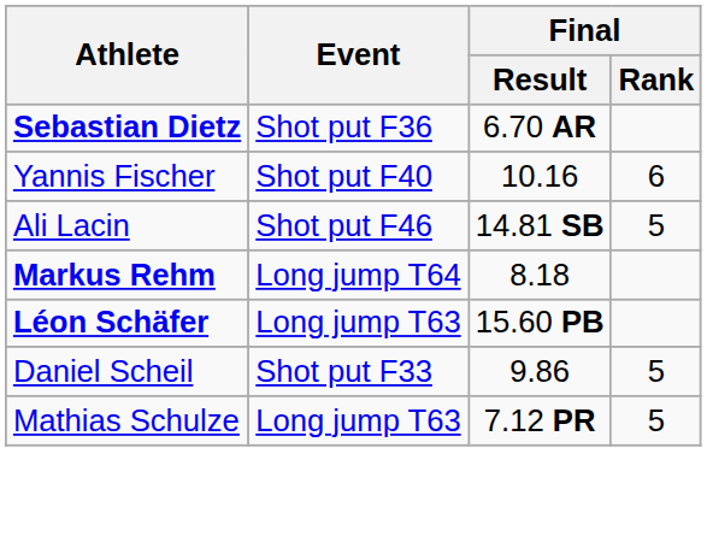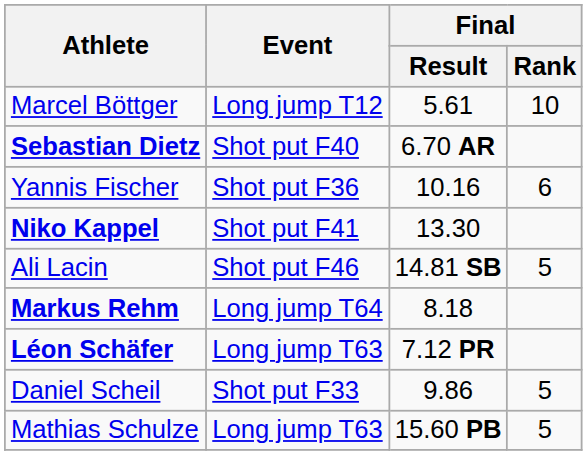 <table class=wikitable style="font-size:90%">
 <tr>
 <th rowspan="2">Athlete</th>
 <th rowspan="2">Event</th>
 <th colspan="2">Final</th>
 </tr>
 <tr>
 <th>Result</th>
 <th>Rank</th>
 </tr>
 <tr align=center>
+<td align=left><a href='#'>Marcel Böttger</a></td>
+<td align=left><a href='#'>Long jump T12</a></td>
+<td>5.61</td>
+<td>10</td>
+</tr>
+<tr align=center>
 <td align=left><strong><a href='#'>Sebastian Dietz</a></strong></td>
-<td align=left><a href='#'>Shot put F36</a></td>
+<td align=left><a href='#'>Shot put F40</a></td>
 <td>6.70 <strong>AR</strong></td>
 <td></td>
 </tr>
 <tr align=center>
 <td align=left><a href='#'>Yannis Fischer</a></td>
-<td align=left><a href='#'>Shot put F40</a></td>
+<td align=left><a href='#'>Shot put F36</a></td>
 <td>10.16</td>
 <td>6</td>
+</tr>
+<tr align=center>
+<td align=left><strong><a href='#'>Niko Kappel</a></strong></td>
+<td align=left><a href='#'>Shot put F41</a></td>
+<td>13.30</td>
+<td></td>
 </tr>
 <tr align=center>
 <td align=left><a href='#'>Ali Lacin</a></td>
 <td align=left><a href='#'>Shot put F46</a></td>
 <td>14.81 <strong>SB</strong></td>
 <td>5</td>
 </tr>
 <tr align=center>
 <td align=left><strong><a href='#'>Markus Rehm</a></strong></td>
 <td align=left><a href='#'>Long jump T64</a></td>
 <td>8.18</td>
 <td></td>
 </tr>
 <tr align=center>
 <td align=left><strong><a href='#'>Léon Schäfer</a></strong></td>
 <td align=left><a href='#'>Long jump T63</a></td>
-<td>15.60 <strong>PB</strong></td>
+<td>7.12 <strong>PR</strong></td>
 <td></td>
 </tr>
 <tr align=center>
 <td align=left><a href='#'>Daniel Scheil</a></td>
 <td align=left><a href='#'>Shot put F33</a></td>
 <td>9.86</td>
 <td>5</td>
 </tr>
 <tr align=center>
 <td align=left><a href='#'>Mathias Schulze</a></td>
 <td align=left><a href='#'>Long jump T63</a></td>
-<td>7.12 <strong>PR</strong></td>
+<td>15.60 <strong>PB</strong></td>
 <td>5</td>
 </tr>
 </table>
